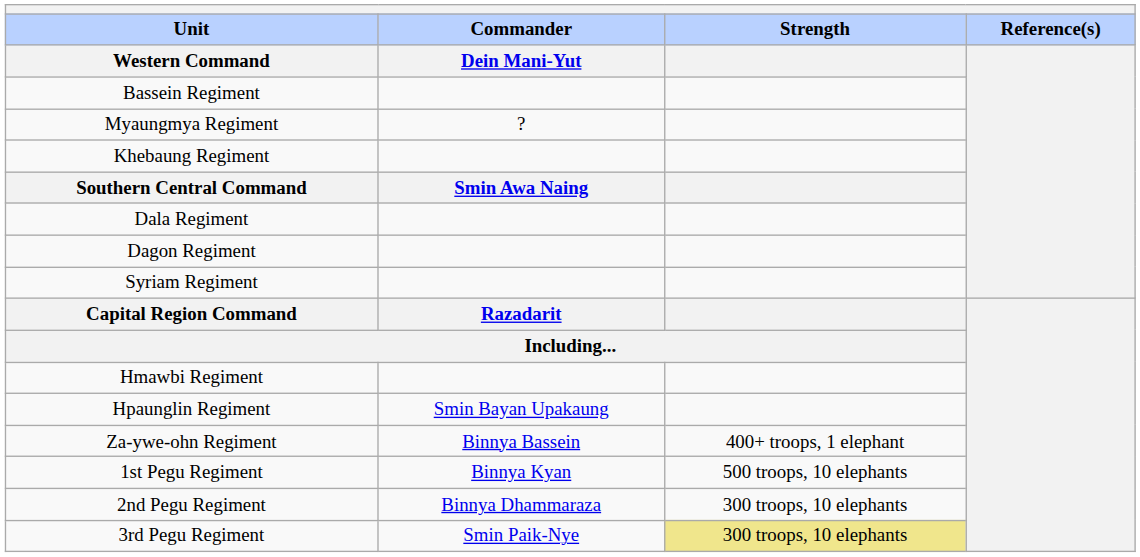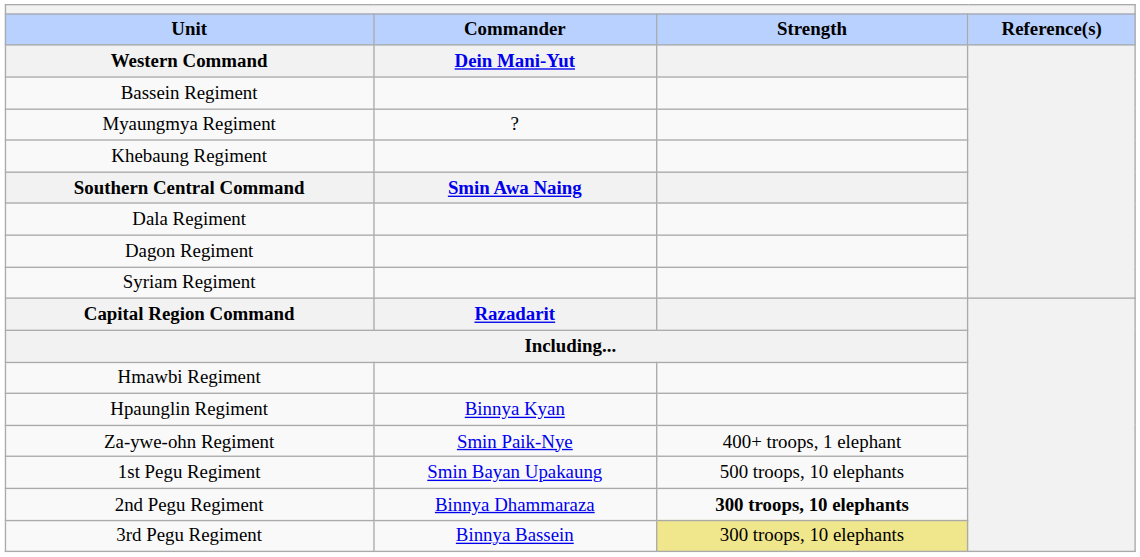 <table class="wikitable collapsible" style="min-width:60em; margin:0.3em auto; font-size:88%;">
 <tr>
 <th colspan=5></th>
 </tr>
 <tr>
 <th style="background-color:#B9D1FF">Unit</th>
 <th style="background-color:#B9D1FF">Commander</th>
 <th style="background-color:#B9D1FF">Strength</th>
 <th style="background-color:#B9D1FF">Reference(s)</th>
 </tr>
 <tr>
 <th colspan="1">Western Command</th>
 <th colspan="1"><a href='#'>Dein Mani-Yut</a></th>
 <th colspan="1"></th>
 <th rowspan="8"></th>
 </tr>
 <tr>
 <td align="center">Bassein Regiment</td>
 <td align="center"></td>
 <td align="center"></td>
 </tr>
 <tr>
 <td align="center">Myaungmya Regiment</td>
 <td align="center">?</td>
 <td align="center"></td>
 </tr>
 <tr>
 <td align="center">Khebaung Regiment</td>
 <td align="center"></td>
 <td align="center"></td>
 </tr>
 <tr>
 <th colspan="1">Southern Central Command</th>
 <th colspan="1"><a href='#'>Smin Awa Naing</a></th>
 <th colspan="1"></th>
 </tr>
 <tr>
 <td align="center">Dala Regiment</td>
 <td align="center"></td>
 <td align="center"></td>
 </tr>
 <tr>
 <td align="center">Dagon Regiment</td>
 <td align="center"></td>
 <td align="center"></td>
 </tr>
 <tr>
 <td align="center">Syriam Regiment</td>
 <td align="center"></td>
 <td align="center"></td>
 </tr>
 <tr>
 <th colspan="1">Capital Region Command</th>
 <th colspan="1"><a href='#'>Razadarit</a></th>
 <th colspan="1"></th>
 <th rowspan="8"></th>
 </tr>
 <tr>
 <th colspan="4">Including...</th>
 </tr>
 <tr>
 <td align="center">Hmawbi Regiment</td>
 <td align="center"></td>
 <td align="center"></td>
 </tr>
 <tr>
 <td align="center">Hpaunglin Regiment</td>
-<td align="center"><a href='#'>Smin Bayan Upakaung</a></td>
+<td align="center"><a href='#'>Binnya Kyan</a></td>
 <td align="center"></td>
 </tr>
 <tr>
 <td align="center">Za-ywe-ohn Regiment</td>
-<td align="center"><a href='#'>Binnya Bassein</a></td>
+<td align="center"><a href='#'>Smin Paik-Nye</a></td>
 <td align="center">400+ troops, 1 elephant</td>
 </tr>
 <tr>
 <td align="center">1st Pegu Regiment</td>
-<td align="center"><a href='#'>Binnya Kyan</a></td>
+<td align="center"><a href='#'>Smin Bayan Upakaung</a></td>
 <td align="center">500 troops, 10 elephants</td>
 </tr>
 <tr>
 <td align="center">2nd Pegu Regiment</td>
 <td align="center"><a href='#'>Binnya Dhammaraza</a></td>
-<td align="center">300 troops, 10 elephants</td>
+<td align="center"><strong>300 troops, 10 elephants</strong></td>
 </tr>
 <tr>
 <td align="center">3rd Pegu Regiment</td>
-<td align="center"><a href='#'>Smin Paik-Nye</a></td>
+<td align="center"><a href='#'>Binnya Bassein</a></td>
 <td align="center" style="background: khaki;">300 troops, 10 elephants</td>
 </tr>
 </table>
